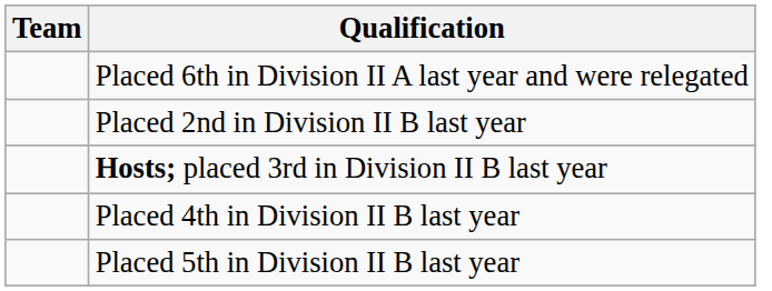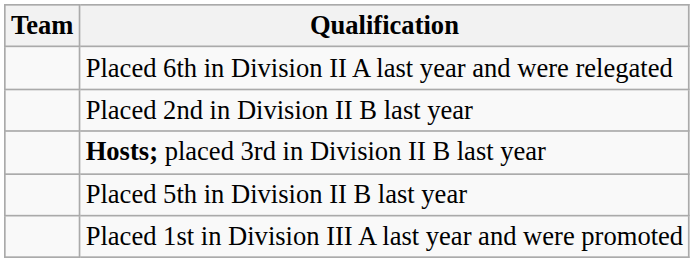 <table class="wikitable">
 <tr>
 <th>Team</th>
 <th>Qualification</th>
 </tr>
 <tr>
 <td></td>
 <td>Placed 6th in Division II A last year and were relegated</td>
 </tr>
 <tr>
 <td></td>
 <td>Placed 2nd in Division II B last year</td>
 </tr>
 <tr>
 <td></td>
 <td><strong>Hosts;</strong> placed 3rd in Division II B last year</td>
 </tr>
 <tr>
 <td></td>
-<td>Placed 4th in Division II B last year</td>
+<td>Placed 5th in Division II B last year</td>
 </tr>
 <tr>
 <td></td>
-<td>Placed 5th in Division II B last year</td>
+<td>Placed 1st in Division III A last year and were promoted</td>
 </tr>
 </table>
